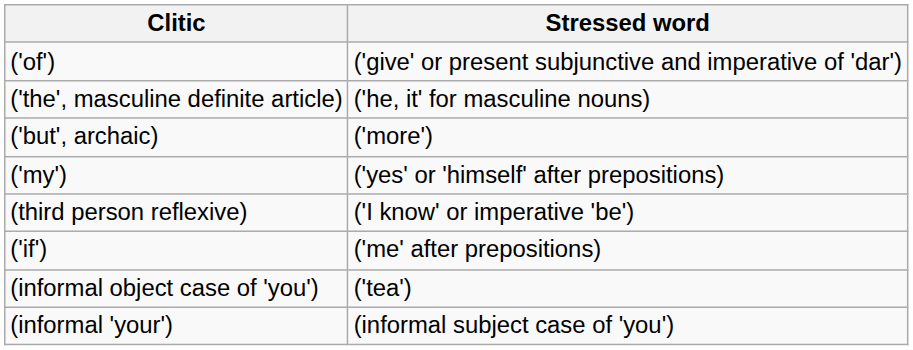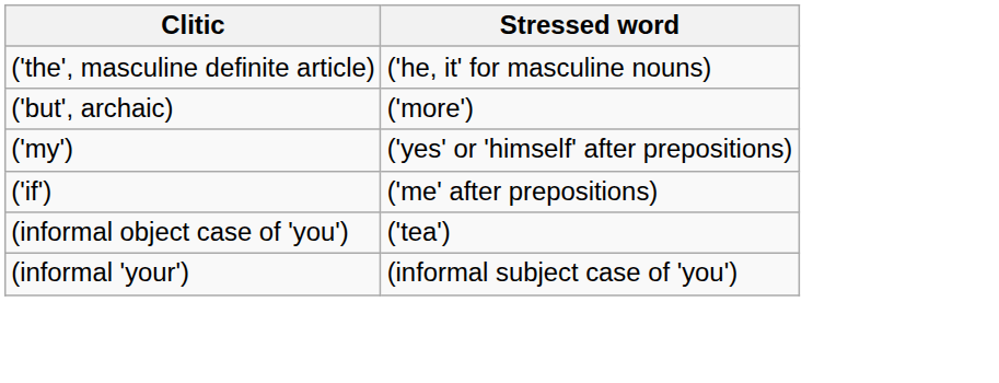 <table class="wikitable">
 <tr>
 <th>Clitic</th>
 <th>Stressed word</th>
-</tr>
-<tr>
-<td> ('of')</td>
-<td> ('give' or present subjunctive and imperative of 'dar')</td>
 </tr>
 <tr>
 <td> ('the', masculine definite article)</td>
 <td> ('he, it' for masculine nouns)</td>
 </tr>
 <tr>
 <td> ('but', archaic)</td>
 <td> ('more')</td>
 </tr>
 <tr>
 <td> ('my')</td>
 <td> ('yes' or 'himself' after prepositions)</td>
 </tr>
 <tr>
-<td> (third person reflexive)</td>
-<td> ('I know' or imperative 'be')</td>
-</tr>
-<tr>
 <td> ('if')</td>
 <td> ('me' after prepositions)</td>
 </tr>
 <tr>
 <td> (informal object case of 'you')</td>
 <td> ('tea')</td>
 </tr>
 <tr>
 <td> (informal 'your')</td>
 <td> (informal subject case of 'you')</td>
 </tr>
 </table>
